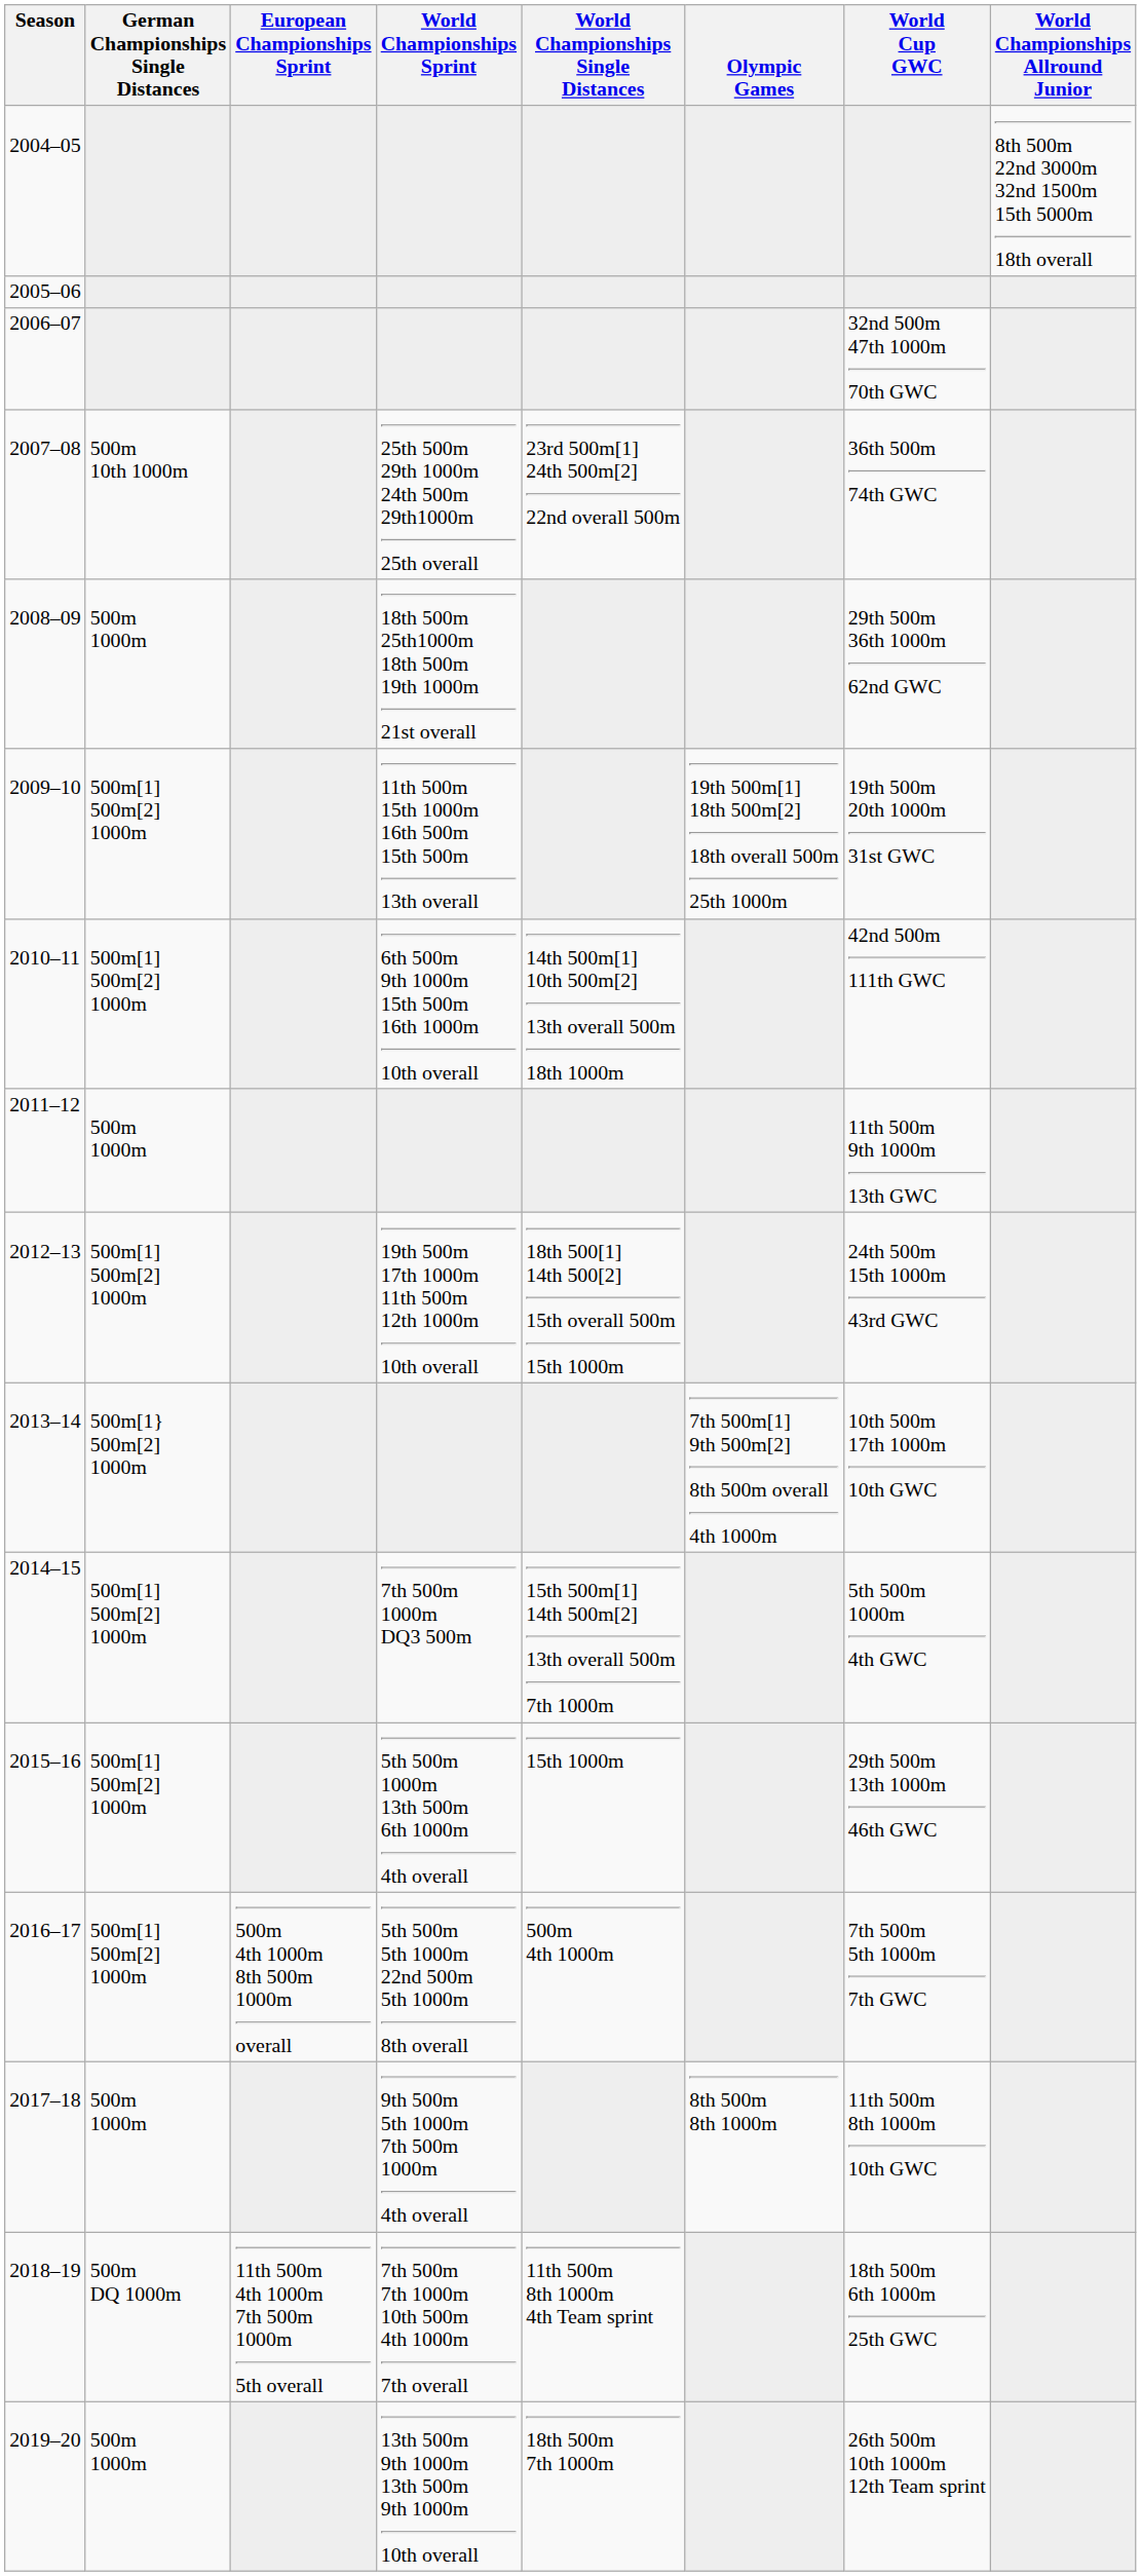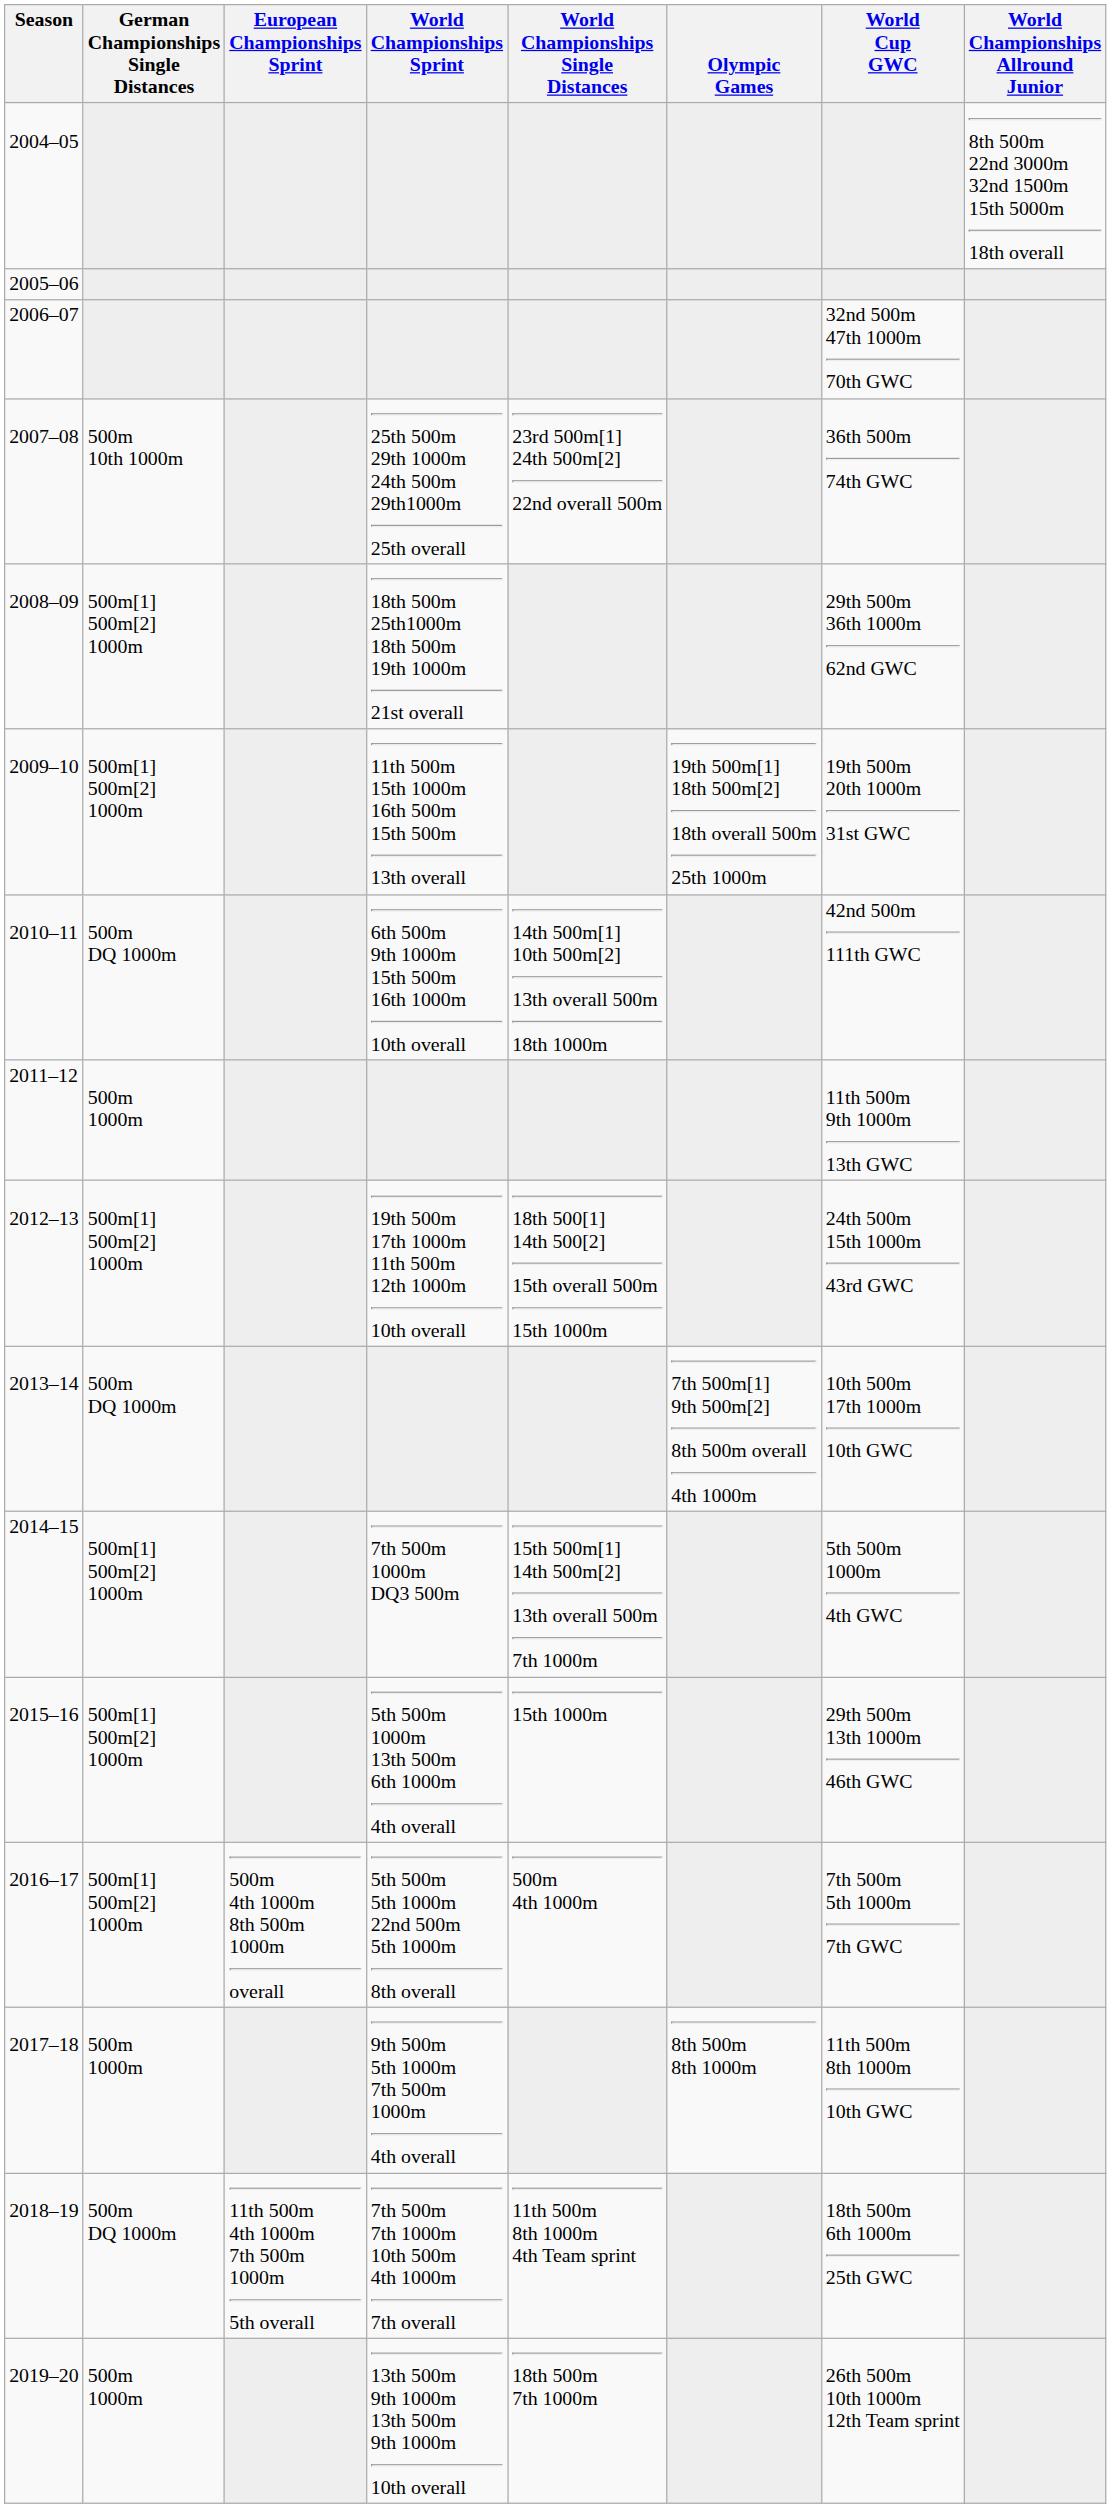 <table class="wikitable">
 <tr style="vertical-align: top;">
 <th>Season</th>
 <th>German <br> Championships <br> Single <br> Distances</th>
 <th><a href='#'>European <br> Championships<br> Sprint</a></th>
 <th><a href='#'>World <br> Championships <br> Sprint</a></th>
 <th><a href='#'>World <br> Championships<br> Single <br> Distances</a></th>
 <th> <br> <a href='#'><br> Olympic <br> Games</a></th>
 <th><a href='#'>World <br> Cup <br> GWC</a></th>
 <th><a href='#'>World <br> Championships<br> Allround <br> Junior</a></th>
 </tr>
 <tr style="vertical-align: top;">
 <td><br> 2004–05</td>
 <td bgcolor=#EEEEEE></td>
 <td bgcolor=#EEEEEE></td>
 <td bgcolor=#EEEEEE></td>
 <td bgcolor=#EEEEEE></td>
 <td bgcolor=#EEEEEE></td>
 <td bgcolor=#EEEEEE></td>
 <td> <hr>8th 500m <br> 22nd 3000m <br> 32nd 1500m <br> 15th 5000m <hr> 18th overall</td>
 </tr>
 <tr style="vertical-align: top;">
 <td>2005–06</td>
 <td bgcolor=#EEEEEE></td>
 <td bgcolor=#EEEEEE></td>
 <td bgcolor=#EEEEEE></td>
 <td bgcolor=#EEEEEE></td>
 <td bgcolor=#EEEEEE></td>
 <td bgcolor=#EEEEEE></td>
 <td bgcolor=#EEEEEE></td>
 </tr>
 <tr style="vertical-align: top;">
 <td>2006–07</td>
 <td bgcolor=#EEEEEE></td>
 <td bgcolor=#EEEEEE></td>
 <td bgcolor=#EEEEEE></td>
 <td bgcolor=#EEEEEE></td>
 <td bgcolor=#EEEEEE></td>
 <td>32nd 500m <br> 47th 1000m <hr> 70th GWC</td>
 <td bgcolor=#EEEEEE></td>
 </tr>
 <tr style="vertical-align: top;">
 <td><br> 2007–08</td>
 <td><br>  500m <br> 10th 1000m</td>
 <td bgcolor=#EEEEEE></td>
 <td> <hr> 25th 500m <br>  29th 1000m <br> 24th 500m <br> 29th1000m <hr> 25th overall</td>
 <td> <hr> 23rd 500m[1] <br> 24th 500m[2] <hr> 22nd overall 500m</td>
 <td bgcolor=#EEEEEE></td>
 <td><br> 36th 500m <hr> 74th GWC</td>
 <td bgcolor=#EEEEEE></td>
 </tr>
 <tr style="vertical-align: top;">
 <td><br> 2008–09</td>
-<td><br>  500m <br>  1000m</td>
+<td><br>  500m[1] <br>  500m[2] <br>  1000m</td>
 <td bgcolor=#EEEEEE></td>
 <td> <hr> 18th 500m <br> 25th1000m <br> 18th 500m <br> 19th 1000m <hr> 21st overall</td>
 <td bgcolor=#EEEEEE></td>
 <td bgcolor=#EEEEEE></td>
 <td><br> 29th 500m <br> 36th 1000m <hr> 62nd GWC</td>
 <td bgcolor=#EEEEEE></td>
 </tr>
 <tr style="vertical-align: top;">
 <td><br> 2009–10</td>
 <td><br>  500m[1] <br>  500m[2] <br>  1000m</td>
 <td bgcolor=#EEEEEE></td>
 <td> <hr> 11th 500m <br> 15th 1000m <br> 16th 500m <br> 15th 500m <hr>  13th overall</td>
 <td bgcolor=#EEEEEE></td>
 <td> <hr> 19th 500m[1] <br> 18th 500m[2] <hr> 18th overall 500m <hr> 25th 1000m</td>
 <td><br> 19th 500m <br> 20th 1000m <hr>31st GWC</td>
 <td bgcolor=#EEEEEE></td>
 </tr>
 <tr style="vertical-align: top;">
 <td><br> 2010–11</td>
-<td><br>  500m[1] <br>  500m[2] <br>  1000m</td>
+<td><br>  500m <br> DQ 1000m</td>
 <td bgcolor=#EEEEEE></td>
 <td> <hr> 6th 500m <br> 9th 1000m <br> 15th 500m <br> 16th 1000m <hr>  10th overall</td>
 <td> <hr> 14th 500m[1] <br> 10th 500m[2] <hr> 13th overall 500m <hr> 18th 1000m</td>
 <td bgcolor=#EEEEEE></td>
 <td>42nd 500m <hr> 111th GWC</td>
 <td bgcolor=#EEEEEE></td>
 </tr>
 <tr style="vertical-align: top;">
 <td>2011–12</td>
 <td><br>  500m <br>  1000m</td>
 <td bgcolor=#EEEEEE></td>
 <td bgcolor=#EEEEEE></td>
 <td bgcolor=#EEEEEE></td>
 <td bgcolor=#EEEEEE></td>
 <td><br>  11th 500m <br> 9th 1000m <hr> 13th GWC</td>
 <td bgcolor=#EEEEEE></td>
 </tr>
 <tr style="vertical-align: top;">
 <td><br> 2012–13</td>
 <td><br>  500m[1] <br>  500m[2] <br>  1000m</td>
 <td bgcolor=#EEEEEE></td>
 <td> <hr> 19th 500m <br> 17th 1000m <br> 11th 500m <br> 12th 1000m <hr> 10th overall</td>
 <td> <hr> 18th 500[1] <br> 14th 500[2] <hr> 15th overall 500m <hr> 15th 1000m</td>
 <td bgcolor=#EEEEEE></td>
 <td><br> 24th 500m <br> 15th 1000m <hr> 43rd GWC</td>
 <td bgcolor=#EEEEEE></td>
 </tr>
 <tr style="vertical-align: top;">
 <td><br> 2013–14</td>
-<td><br>  500m[1} <br>  500m[2] <br>  1000m</td>
+<td><br>  500m <br> DQ 1000m</td>
 <td bgcolor=#EEEEEE></td>
 <td bgcolor=#EEEEEE></td>
 <td bgcolor=#EEEEEE></td>
 <td> <hr> 7th 500m[1] <br> 9th 500m[2] <hr> 8th 500m overall <hr> 4th 1000m</td>
 <td><br> 10th 500m <br> 17th 1000m <hr> 10th GWC</td>
 <td bgcolor=#EEEEEE></td>
 </tr>
 <tr style="vertical-align: top;">
 <td>2014–15</td>
 <td><br>  500m[1] <br>  500m[2] <br>  1000m</td>
 <td bgcolor=#EEEEEE></td>
 <td> <hr>7th 500m <br>  1000m <br> DQ3 500m</td>
 <td> <hr> 15th 500m[1] <br> 14th 500m[2] <hr> 13th overall 500m <hr> 7th 1000m</td>
 <td bgcolor=#EEEEEE></td>
 <td><br> 5th 500m <br>  1000m <hr> 4th GWC</td>
 <td bgcolor=#EEEEEE></td>
 </tr>
 <tr style="vertical-align: top;">
 <td><br> 2015–16</td>
 <td><br>  500m[1] <br>  500m[2] <br>  1000m</td>
 <td bgcolor=#EEEEEE></td>
 <td> <hr> 5th 500m <br>  1000m <br> 13th 500m <br> 6th 1000m <hr> 4th overall</td>
 <td> <hr> 15th 1000m</td>
 <td bgcolor=#EEEEEE></td>
 <td><br> 29th 500m <br> 13th 1000m <hr> 46th GWC</td>
 <td bgcolor=#EEEEEE></td>
 </tr>
 <tr style="vertical-align: top;">
 <td><br> 2016–17</td>
 <td><br>  500m[1] <br>  500m[2] <br>  1000m</td>
 <td> <hr>  500m  <br> 4th 1000m  <br> 8th 500m  <br> 1000m <hr>  overall</td>
 <td> <hr>5th 500m <br> 5th 1000m <br> 22nd 500m <br> 5th 1000m <hr> 8th overall</td>
 <td> <hr>  500m <br> 4th 1000m</td>
 <td bgcolor=#EEEEEE></td>
 <td><br> 7th 500m <br> 5th 1000m  <hr> 7th GWC</td>
 <td bgcolor=#EEEEEE></td>
 </tr>
 <tr style="vertical-align: top;">
 <td><br> 2017–18</td>
 <td><br>  500m <br>  1000m</td>
 <td bgcolor=#EEEEEE></td>
 <td> <hr>  9th 500m <br> 5th 1000m <br> 7th 500m <br>  1000m <hr>  4th overall</td>
 <td bgcolor=#EEEEEE></td>
 <td> <hr> 8th 500m <br> 8th 1000m</td>
 <td><br> 11th 500m <br> 8th 1000m <hr> 10th GWC</td>
 <td bgcolor=#EEEEEE></td>
 </tr>
 <tr style="vertical-align: top;">
 <td><br> 2018–19</td>
 <td><br>  500m <br> DQ 1000m</td>
 <td> <hr>  11th 500m <br> 4th 1000m <br> 7th 500m <br>  1000m <hr> 5th overall</td>
 <td> <hr> 7th 500m <br> 7th 1000m <br> 10th 500m <br> 4th 1000m <hr> 7th overall</td>
 <td> <hr> 11th 500m <br> 8th 1000m <br> 4th Team sprint</td>
 <td bgcolor=#EEEEEE></td>
 <td><br> 18th 500m <br>6th 1000m <hr> 25th GWC</td>
 <td bgcolor=#EEEEEE></td>
 </tr>
 <tr style="vertical-align: top;">
 <td><br> 2019–20</td>
 <td><br>  500m <br>  1000m</td>
 <td bgcolor=#EEEEEE></td>
 <td> <hr> 13th 500m <br> 9th 1000m <br> 13th 500m <br> 9th 1000m <hr>  10th overall</td>
 <td> <hr> 18th 500m <br> 7th 1000m</td>
 <td bgcolor=#EEEEEE></td>
 <td><br> 26th 500m <br> 10th 1000m <br> 12th Team sprint</td>
 <td bgcolor=#EEEEEE></td>
 </tr>
 </table>
